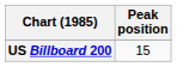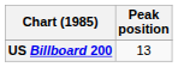 <table class="wikitable sortable plainrowheaders">
 <tr>
 <th scope="col">Chart (1985)</th>
 <th scope="col">Peak<br>position</th>
 </tr>
 <tr>
 </tr>
 <tr>
 </tr>
 <tr>
 </tr>
 <tr>
 <th scope="row">US <a href='#'><em>Billboard</em> 200</a></th>
-<td align="center">15</td>
+<td align="center">13</td>
 </tr>
 </table>
